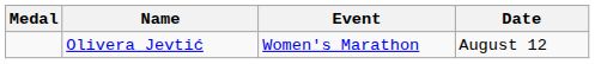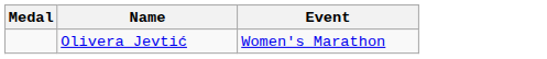 <table class="wikitable sortable" style="font-size:100%">
 <tr>
 <th>Medal</th>
 <th width=150>Name</th>
 <th width=150>Event</th>
-<th width=100>Date</th>
 </tr>
 <tr>
 <td></td>
 <td><a href='#'>Olivera Jevtić</a></td>
 <td><a href='#'>Women's Marathon</a></td>
-<td>August 12</td>
 </tr>
 </table>
